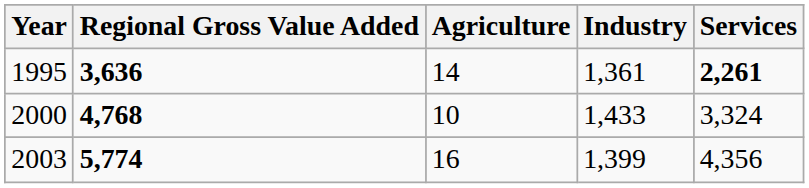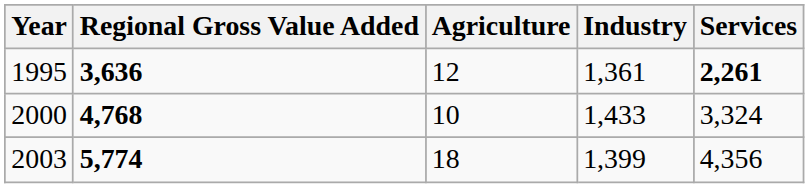 <table class="wikitable">
 <tr>
 <th>Year</th>
 <th>Regional Gross Value Added</th>
 <th>Agriculture</th>
 <th>Industry</th>
 <th>Services</th>
 </tr>
 <tr>
 <td>1995</td>
 <td><strong>3,636</strong></td>
-<td>14</td>
+<td>12</td>
 <td>1,361</td>
 <td><strong>2,261</strong></td>
 </tr>
 <tr>
 <td>2000</td>
 <td><strong>4,768</strong></td>
 <td>10</td>
 <td>1,433</td>
 <td>3,324</td>
 </tr>
 <tr>
 <td>2003</td>
 <td><strong>5,774</strong></td>
-<td>16</td>
+<td>18</td>
 <td>1,399</td>
 <td>4,356</td>
 </tr>
 </table>
